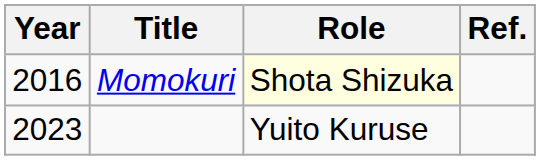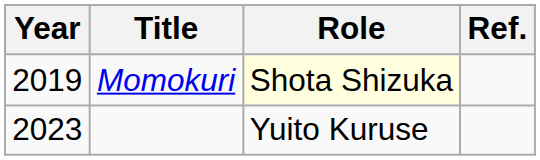 <table class="wikitable">
 <tr>
 <th>Year</th>
 <th>Title</th>
 <th>Role</th>
 <th>Ref.</th>
 </tr>
 <tr>
-<td>2016</td>
+<td>2019</td>
 <td><em><a href='#'>Momokuri</a></em></td>
 <td style="background: lightyellow;">Shota Shizuka</td>
 <td></td>
 </tr>
 <tr>
 <td>2023</td>
 <td></td>
 <td>Yuito Kuruse</td>
 <td></td>
 </tr>
 </table>
